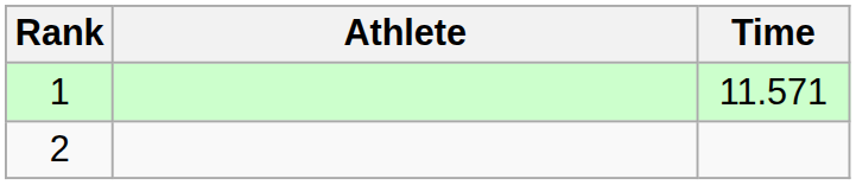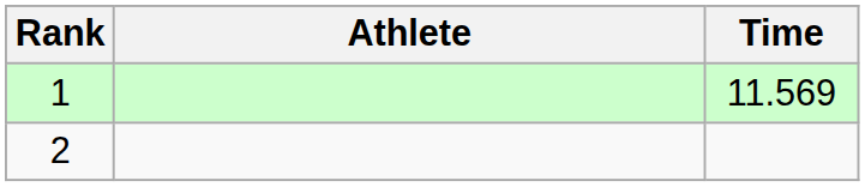 <table class=wikitable style="text-align:center">
 <tr>
 <th width=40>Rank</th>
 <th width=250>Athlete</th>
 <th width=60>Time</th>
 </tr>
 <tr bgcolor="ccffcc">
 <td>1</td>
 <td align=left></td>
-<td>11.571</td>
+<td>11.569</td>
 </tr>
 <tr>
 <td>2</td>
 <td align=left></td>
 <td></td>
 </tr>
 </table>
